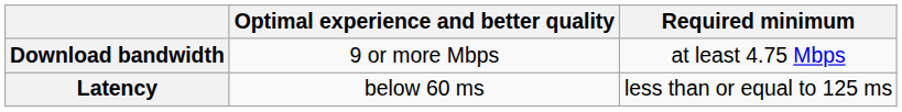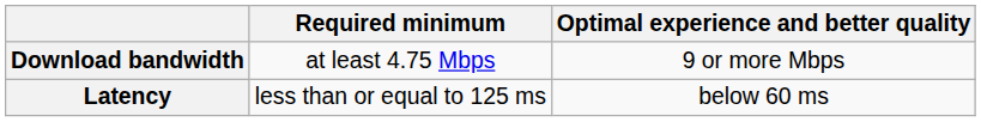 <table class="wikitable">
 <tr>
 <th></th>
+<th>Required minimum</th>
 <th>Optimal experience and better quality</th>
-<th>Required minimum</th>
 </tr>
 <tr style="text-align: center;">
 <th>Download bandwidth</th>
+<td>at least 4.75 <a href='#'>Mbps</a></td>
 <td>9 or more Mbps</td>
-<td>at least 4.75 <a href='#'>Mbps</a></td>
 </tr>
 <tr style="text-align: center;">
 <th>Latency</th>
+<td>less than or equal to 125 ms</td>
 <td>below 60 ms</td>
-<td>less than or equal to 125 ms</td>
 </tr>
 </table>
